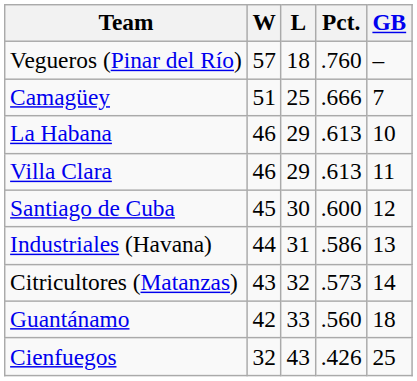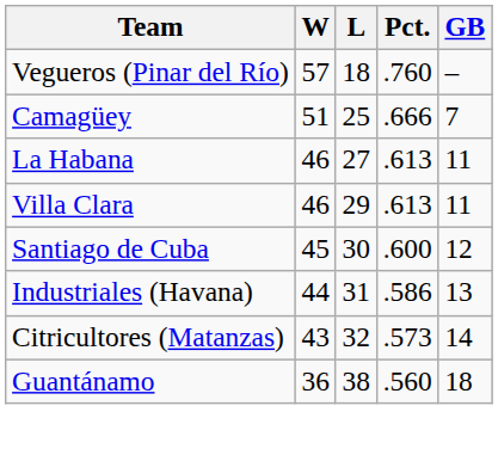 <table class="wikitable">
 <tr>
 <th>Team</th>
 <th>W</th>
 <th>L</th>
 <th>Pct.</th>
 <th><a href='#'>GB</a></th>
 </tr>
 <tr>
 <td>Vegueros (<a href='#'>Pinar del Río</a>)</td>
 <td>57</td>
 <td>18</td>
 <td>.760</td>
 <td>–</td>
 </tr>
 <tr>
 <td><a href='#'>Camagüey</a></td>
 <td>51</td>
 <td>25</td>
 <td>.666</td>
 <td>7</td>
 </tr>
 <tr>
 <td><a href='#'>La Habana</a></td>
 <td>46</td>
-<td>29</td>
+<td>27</td>
 <td>.613</td>
-<td>10</td>
+<td>11</td>
 </tr>
 <tr>
 <td><a href='#'>Villa Clara</a></td>
 <td>46</td>
 <td>29</td>
 <td>.613</td>
 <td>11</td>
 </tr>
 <tr>
 <td><a href='#'>Santiago de Cuba</a></td>
 <td>45</td>
 <td>30</td>
 <td>.600</td>
 <td>12</td>
 </tr>
 <tr>
 <td><a href='#'>Industriales</a> (Havana)</td>
 <td>44</td>
 <td>31</td>
 <td>.586</td>
 <td>13</td>
 </tr>
 <tr>
 <td>Citricultores (<a href='#'>Matanzas</a>)</td>
 <td>43</td>
 <td>32</td>
 <td>.573</td>
 <td>14</td>
 </tr>
 <tr>
 <td><a href='#'>Guantánamo</a></td>
-<td>42</td>
-<td>33</td>
+<td>36</td>
+<td>38</td>
 <td>.560</td>
 <td>18</td>
 </tr>
-<tr>
-<td><a href='#'>Cienfuegos</a></td>
-<td>32</td>
-<td>43</td>
-<td>.426</td>
-<td>25</td>
-</tr>
 </table>
